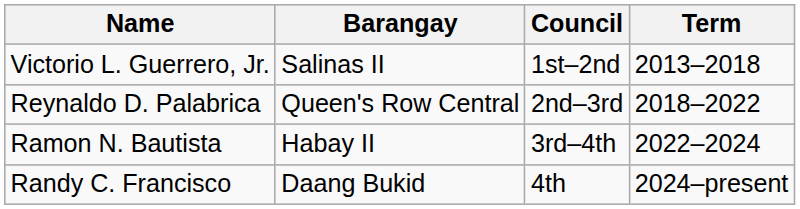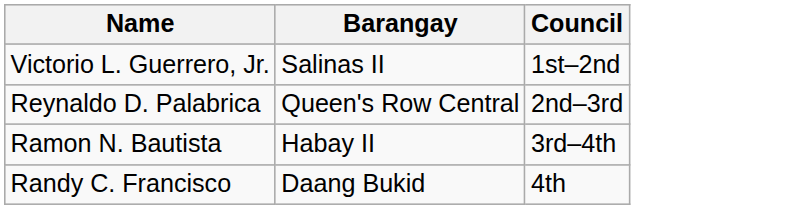 <table class=wikitable>
 <tr>
 <th>Name</th>
 <th>Barangay</th>
 <th>Council</th>
-<th>Term</th>
 </tr>
 <tr>
 <td>Victorio L. Guerrero, Jr.</td>
 <td>Salinas II</td>
 <td>1st–2nd</td>
-<td>2013–2018</td>
 </tr>
 <tr>
 <td>Reynaldo D. Palabrica</td>
 <td>Queen's Row Central</td>
 <td>2nd–3rd</td>
-<td>2018–2022</td>
 </tr>
 <tr>
 <td>Ramon N. Bautista</td>
 <td>Habay II</td>
 <td>3rd–4th</td>
-<td>2022–2024</td>
 </tr>
 <tr>
 <td>Randy C. Francisco</td>
 <td>Daang Bukid</td>
 <td>4th</td>
-<td>2024–present</td>
 </tr>
 </table>
